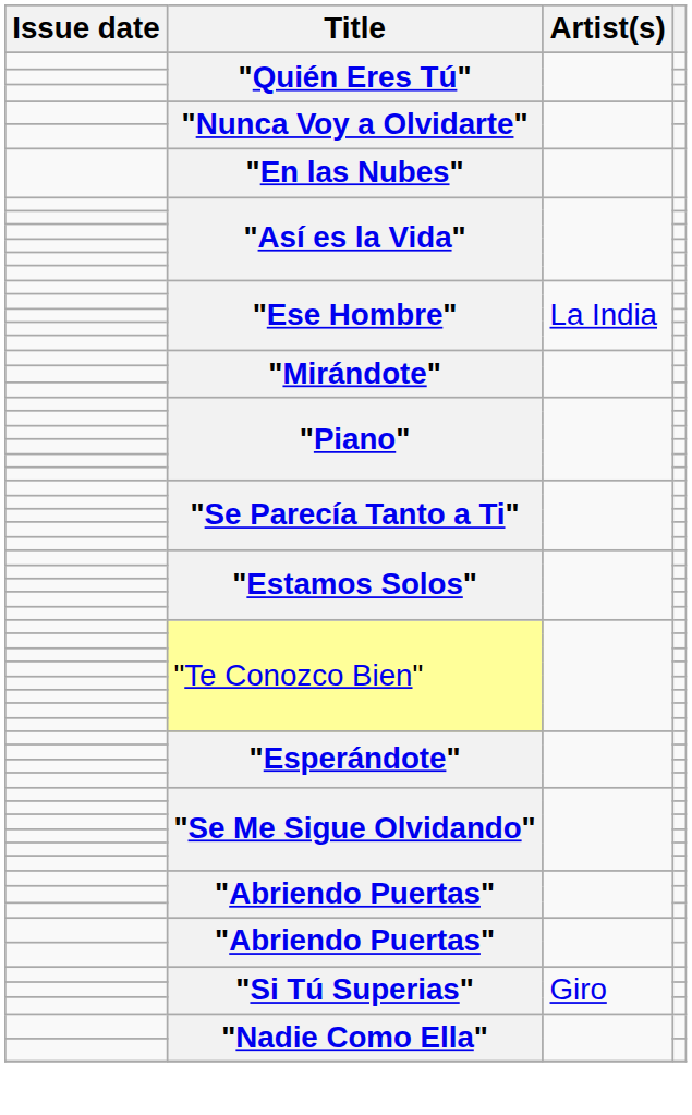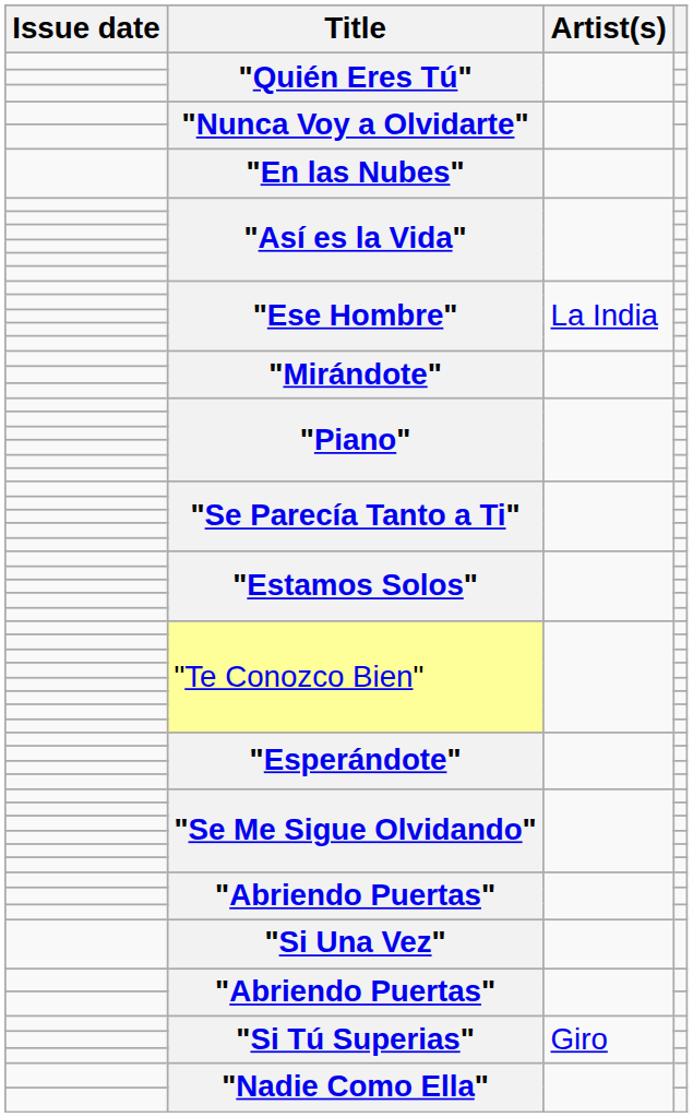 <table class="wikitable sortable plainrowheaders">
 <tr>
 <th scope=col>Issue date</th>
 <th scope=col>Title</th>
 <th scope=col>Artist(s)</th>
 <th scope=col class=unsortable></th>
 </tr>
 <tr>
 <td></td>
 <th scope=row rowspan="3">"<a href='#'>Quién Eres Tú</a>"</th>
 <td rowspan="3"></td>
 <td style="text-align: center;"></td>
 </tr>
 <tr>
 <td></td>
 <td style="text-align: center;"></td>
 </tr>
 <tr>
 <td></td>
 <td style="text-align: center;"></td>
 </tr>
 <tr>
 <td></td>
 <th scope=row rowspan="2">"<a href='#'>Nunca Voy a Olvidarte</a>"</th>
 <td rowspan="2"></td>
 <td style="text-align: center;"></td>
 </tr>
 <tr>
 <td></td>
 <td style="text-align: center;"></td>
 </tr>
 <tr>
 <td></td>
 <th scope=row>"<a href='#'>En las Nubes</a>"</th>
 <td></td>
 <td style="text-align: center;"></td>
 </tr>
 <tr>
 <td></td>
 <th scope=row rowspan="6">"<a href='#'>Así es la Vida</a>"</th>
 <td rowspan="6"></td>
 <td style="text-align: center;"></td>
 </tr>
 <tr>
 <td></td>
 <td style="text-align: center;"></td>
 </tr>
 <tr>
 <td></td>
 <td style="text-align: center;"></td>
 </tr>
 <tr>
 <td></td>
 <td style="text-align: center;"></td>
 </tr>
 <tr>
 <td></td>
 <td style="text-align: center;"></td>
 </tr>
 <tr>
 <td></td>
 <td style="text-align: center;"></td>
 </tr>
 <tr>
 <td></td>
 <th scope=row rowspan="5">"<a href='#'>Ese Hombre</a>"</th>
 <td rowspan="5"><a href='#'>La India</a></td>
 <td style="text-align: center;"></td>
 </tr>
 <tr>
 <td></td>
 <td style="text-align: center;"></td>
 </tr>
 <tr>
 <td></td>
 <td style="text-align: center;"></td>
 </tr>
 <tr>
 <td></td>
 <td style="text-align: center;"></td>
 </tr>
 <tr>
 <td></td>
 <td style="text-align: center;"></td>
 </tr>
 <tr>
 <td></td>
 <th scope="row" rowspan="3">"<a href='#'>Mirándote</a>"</th>
 <td rowspan="3"></td>
 <td style="text-align: center;"></td>
 </tr>
 <tr>
 <td></td>
 <td style="text-align: center;"></td>
 </tr>
 <tr>
 <td></td>
 <td style="text-align: center;"></td>
 </tr>
 <tr>
 <td></td>
 <th scope="row" rowspan="6">"<a href='#'>Piano</a>"</th>
 <td rowspan="6"></td>
 <td style="text-align: center;"></td>
 </tr>
 <tr>
 <td></td>
 <td style="text-align: center;"></td>
 </tr>
 <tr>
 <td></td>
 <td style="text-align: center;"></td>
 </tr>
 <tr>
 <td></td>
 <td style="text-align: center;"></td>
 </tr>
 <tr>
 <td></td>
 <td style="text-align: center;"></td>
 </tr>
 <tr>
 <td></td>
 <td style="text-align: center;"></td>
 </tr>
 <tr>
 <td></td>
 <th scope="row" rowspan="5">"<a href='#'>Se Parecía Tanto a Ti</a>"</th>
 <td rowspan="5"></td>
 <td style="text-align: center;"></td>
 </tr>
 <tr>
 <td></td>
 <td style="text-align: center;"></td>
 </tr>
 <tr>
 <td></td>
 <td style="text-align: center;"></td>
 </tr>
 <tr>
 <td></td>
 <td style="text-align: center;"></td>
 </tr>
 <tr>
 <td></td>
 <td style="text-align: center;"></td>
 </tr>
 <tr>
 <td></td>
 <th scope="row" rowspan="5">"<a href='#'>Estamos Solos</a>"</th>
 <td rowspan="5"></td>
 <td style="text-align: center;"></td>
 </tr>
 <tr>
 <td></td>
 <td style="text-align: center;"></td>
 </tr>
 <tr>
 <td></td>
 <td style="text-align: center;"></td>
 </tr>
 <tr>
 <td></td>
 <td style="text-align: center;"></td>
 </tr>
 <tr>
 <td></td>
 <td style="text-align: center;"></td>
 </tr>
 <tr>
 <td></td>
 <td bgcolor=#FFFF99 rowspan="8">"<a href='#'>Te Conozco Bien</a>"  </td>
 <td rowspan="8"></td>
 <td style="text-align: center;"></td>
 </tr>
 <tr>
 <td></td>
 <td style="text-align: center;"></td>
 </tr>
 <tr>
 <td></td>
 <td style="text-align: center;"></td>
 </tr>
 <tr>
 <td></td>
 <td style="text-align: center;"></td>
 </tr>
 <tr>
 <td></td>
 <td style="text-align: center;"></td>
 </tr>
 <tr>
 <td></td>
 <td style="text-align: center;"></td>
 </tr>
 <tr>
 <td></td>
 <td style="text-align: center;"></td>
 </tr>
 <tr>
 <td></td>
 <td style="text-align: center;"></td>
 </tr>
 <tr>
 <td></td>
 <th scope="row" rowspan="4">"<a href='#'>Esperándote</a>"</th>
 <td rowspan="4"></td>
 <td style="text-align: center;"></td>
 </tr>
 <tr>
 <td></td>
 <td style="text-align: center;"></td>
 </tr>
 <tr>
 <td></td>
 <td style="text-align: center;"></td>
 </tr>
 <tr>
 <td></td>
 <td style="text-align: center;"></td>
 </tr>
 <tr>
 <td></td>
 <th scope="row" rowspan="6">"<a href='#'>Se Me Sigue Olvidando</a>"</th>
 <td rowspan="6"></td>
 <td style="text-align: center;"></td>
 </tr>
 <tr>
 <td></td>
 <td style="text-align: center;"></td>
 </tr>
 <tr>
 <td></td>
 <td style="text-align: center;"></td>
 </tr>
 <tr>
 <td></td>
 <td style="text-align: center;"></td>
 </tr>
 <tr>
 <td></td>
 <td style="text-align: center;"></td>
 </tr>
 <tr>
 <td></td>
 <td style="text-align: center;"></td>
 </tr>
 <tr>
 <td></td>
 <th scope="row" rowspan="3">"<a href='#'>Abriendo Puertas</a>"</th>
 <td rowspan="3"></td>
 <td style="text-align: center;"></td>
 </tr>
 <tr>
 <td></td>
 <td style="text-align: center;"></td>
 </tr>
 <tr>
 <td></td>
 <td style="text-align: center;"></td>
 </tr>
 <tr>
 <td></td>
+<th scope="row">"<a href='#'>Si Una Vez</a>"</th>
+<td></td>
+<td style="text-align: center;"></td>
+</tr>
+<tr>
+<td></td>
 <th scope="row" rowspan="2">"<a href='#'>Abriendo Puertas</a>"</th>
 <td rowspan="2"></td>
 <td style="text-align: center;"></td>
 </tr>
 <tr>
 <td></td>
 <td style="text-align: center;"></td>
 </tr>
 <tr>
 <td></td>
 <th scope="row" rowspan="3">"<a href='#'>Si Tú Superias</a>"</th>
 <td rowspan="3"><a href='#'>Giro</a></td>
 <td style="text-align: center;"></td>
 </tr>
 <tr>
 <td></td>
 <td style="text-align: center;"></td>
 </tr>
 <tr>
 <td></td>
 <td style="text-align: center;"></td>
 </tr>
 <tr>
 <td></td>
 <th scope="row" rowspan="2">"<a href='#'>Nadie Como Ella</a>"</th>
 <td rowspan="2"></td>
 <td style="text-align: center;"></td>
 </tr>
 <tr>
 <td></td>
 <td style="text-align: center;"></td>
 </tr>
 <tr>
 </tr>
 </table>
